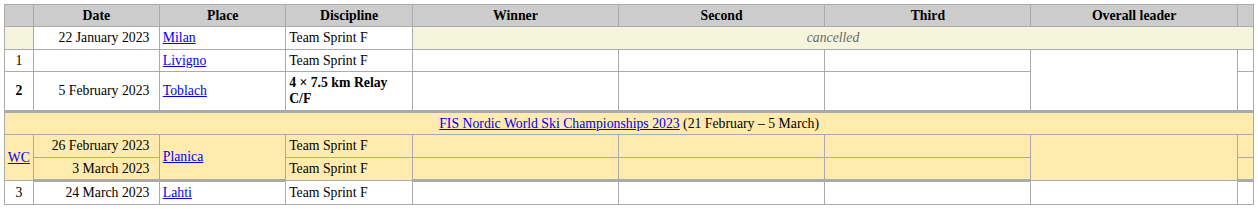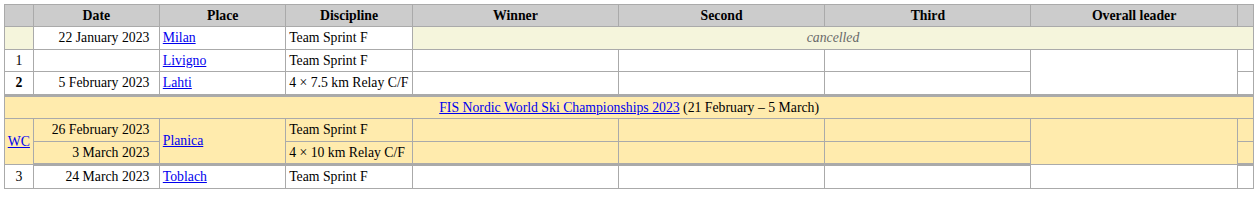 <table class="wikitable plainrowheaders" style="background:#fff; font-size:86%; line-height:16px; border:grey solid 1px; border-collapse:collapse;">
 <tr style="background:#ccc; text-align:center;">
 <th scope="col" style="background:#ccc; width=20 px;"></th>
 <th scope="col" style="background:#ccc; width:120px;">Date</th>
 <th scope="col" style="background:#ccc; width:120px;">Place</th>
 <th scope="col" style="background:#ccc; width:120px;">Discipline</th>
 <th scope="col" style="background:#ccc; width:200px;">Winner</th>
 <th scope="col" style="background:#ccc; width:200px;">Second</th>
 <th scope="col" style="background:#ccc; width:200px;">Third</th>
 <th scope="col" style="background:#ccc; width:200px;">Overall leader</th>
 <th scope="col" style="background:#ccc; width:10px;"></th>
 </tr>
 <tr>
 <td bgcolor="F5F5DC"></td>
 <td align=right>22 January 2023  </td>
 <td> <a href='#'>Milan</a></td>
 <td>Team Sprint F</td>
 <td colspan=5 align=center bgcolor="F5F5DC" style=color:#696969><em>cancelled</em></td>
 </tr>
 <tr>
 <td align=center>1</td>
 <td align=right>  </td>
 <td> <a href='#'>Livigno</a></td>
 <td>Team Sprint F</td>
 <td></td>
 <td></td>
 <td></td>
 <td rowspan=2></td>
 <td></td>
 </tr>
 <tr>
 <td align=center><strong>2</strong></td>
 <td align=right>5 February 2023  </td>
-<td> <a href='#'>Toblach</a></td>
-<td><strong>4 × 7.5 km Relay C/F</strong></td>
+<td align=left> <a href='#'>Lahti</a></td>
+<td>4 × 7.5 km Relay C/F</td>
 <td></td>
 <td></td>
 <td></td>
 <td></td>
 </tr>
 <tr style="background:#FFEBAD">
 <td align=center style="border-top-width:3px" colspan=11><a href='#'>FIS Nordic World Ski Championships 2023</a> (21 February – 5 March)</td>
 </tr>
 <tr style="background:#FFEBAD">
 <td rowspan=2 align="center" style=color:#696969 style="border-bottom-width:3px"><a href='#'>WC</a></td>
 <td align="right">26 February 2023  </td>
 <td rowspan=2 style="border-bottom-width:3px"> <a href='#'>Planica</a></td>
 <td>Team Sprint F</td>
 <td></td>
 <td></td>
 <td></td>
 <td rowspan=2 align="center" style=color:#696969 style="border-bottom-width:3px"></td>
 <td></td>
 </tr>
 <tr style="background:#FFEBAD">
 <td style="border-bottom-width:3px" align="right">3 March 2023  </td>
-<td>Team Sprint F</td>
+<td style="border-bottom-width:3px">4 × 10 km Relay C/F</td>
 <td style="border-bottom-width:3px"></td>
 <td style="border-bottom-width:3px"></td>
 <td style="border-bottom-width:3px"></td>
 <td style="border-bottom-width:3px"></td>
 </tr>
 <tr>
 <td align=center>3</td>
 <td align=right>24 March 2023  </td>
-<td align=left> <a href='#'>Lahti</a></td>
+<td> <a href='#'>Toblach</a></td>
 <td>Team Sprint F</td>
 <td></td>
 <td></td>
 <td></td>
 <td></td>
 <td></td>
 </tr>
 </table>
